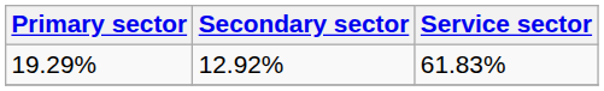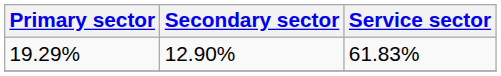 <table class="wikitable" border="1">
 <tr>
 <th><a href='#'>Primary sector</a></th>
 <th><a href='#'>Secondary sector</a></th>
 <th><a href='#'>Service sector</a></th>
 </tr>
 <tr>
 <td>19.29%</td>
-<td>12.92%</td>
+<td>12.90%</td>
 <td>61.83%</td>
 </tr>
 <tr>
 </tr>
 </table>
